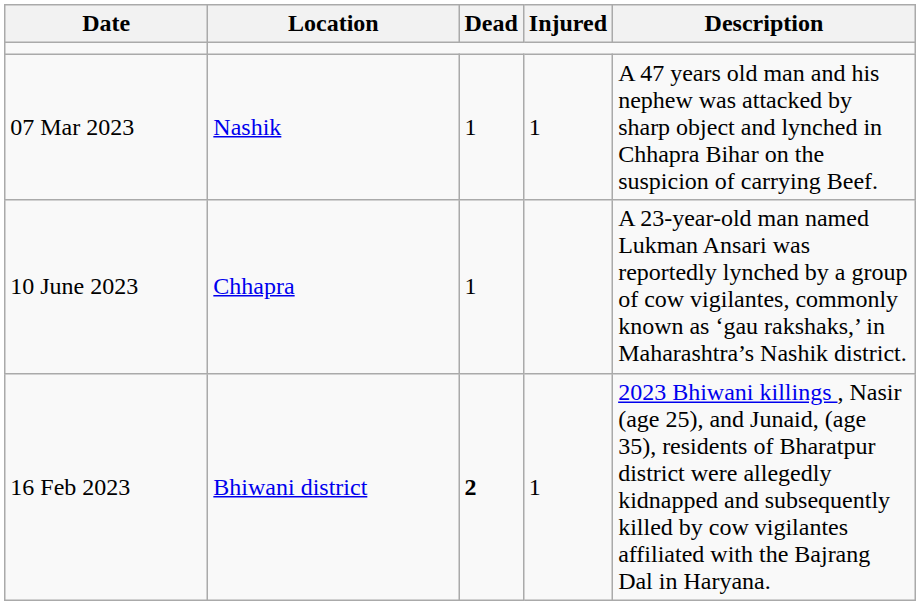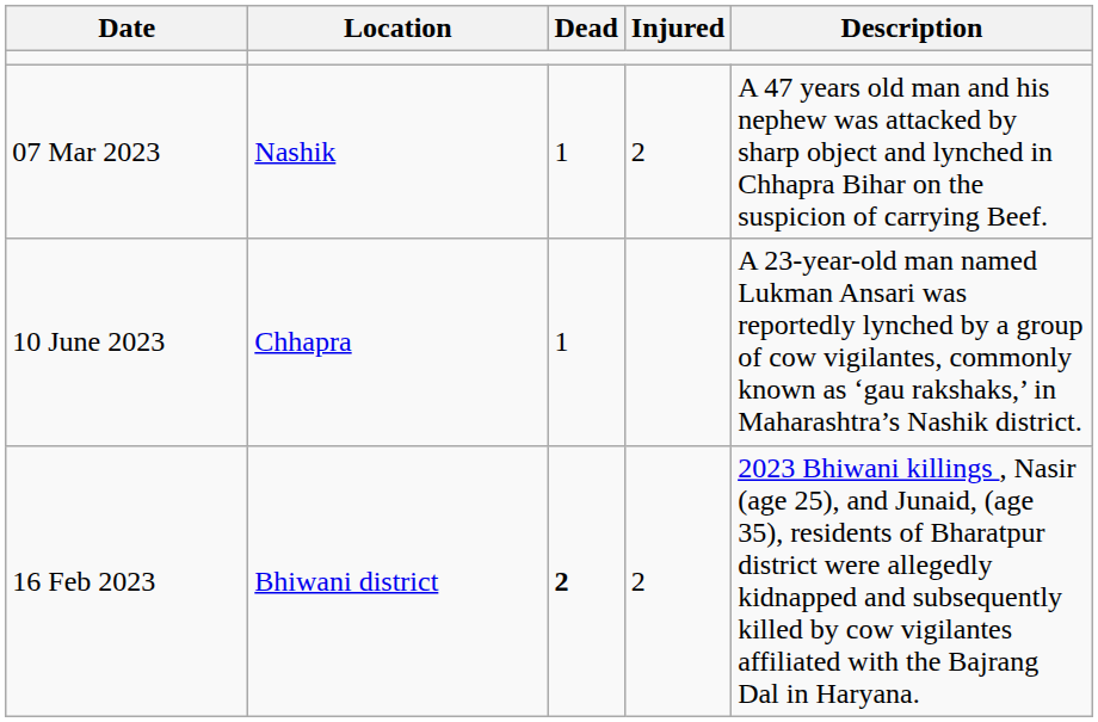 <table class="wikitable sortable">
 <tr>
 <th scope="col" style="width: 8rem;">Date</th>
 <th scope="col" style="width: 10rem;">Location</th>
 <th data-sort-type="number">Dead</th>
 <th data-sort-type="number">Injured</th>
 <th class="unsortable">Description</th>
 </tr>
 <tr>
 <td></td>
 </tr>
 <tr>
 <td>07 Mar 2023</td>
 <td><a href='#'>Nashik</a></td>
 <td>1</td>
-<td>1</td>
+<td>2</td>
 <td>A 47 years old man and his nephew was attacked by sharp object and lynched in Chhapra Bihar on the suspicion of carrying Beef.</td>
 </tr>
 <tr>
 <td>10 June 2023</td>
 <td><a href='#'>Chhapra</a></td>
 <td>1</td>
 <td></td>
 <td>A 23-year-old man named Lukman Ansari was reportedly lynched by a group of cow vigilantes, commonly known as ‘gau rakshaks,’ in Maharashtra’s Nashik district.</td>
 </tr>
 <tr>
 <td>16 Feb 2023</td>
 <td><a href='#'>Bhiwani district</a></td>
 <td><strong>2</strong></td>
-<td>1</td>
+<td>2</td>
 <td><a href='#'>2023 Bhiwani killings </a>, Nasir (age 25), and Junaid, (age 35), residents of Bharatpur district were allegedly kidnapped and subsequently killed by cow vigilantes affiliated with the Bajrang Dal in Haryana.</td>
 </tr>
 </table>
